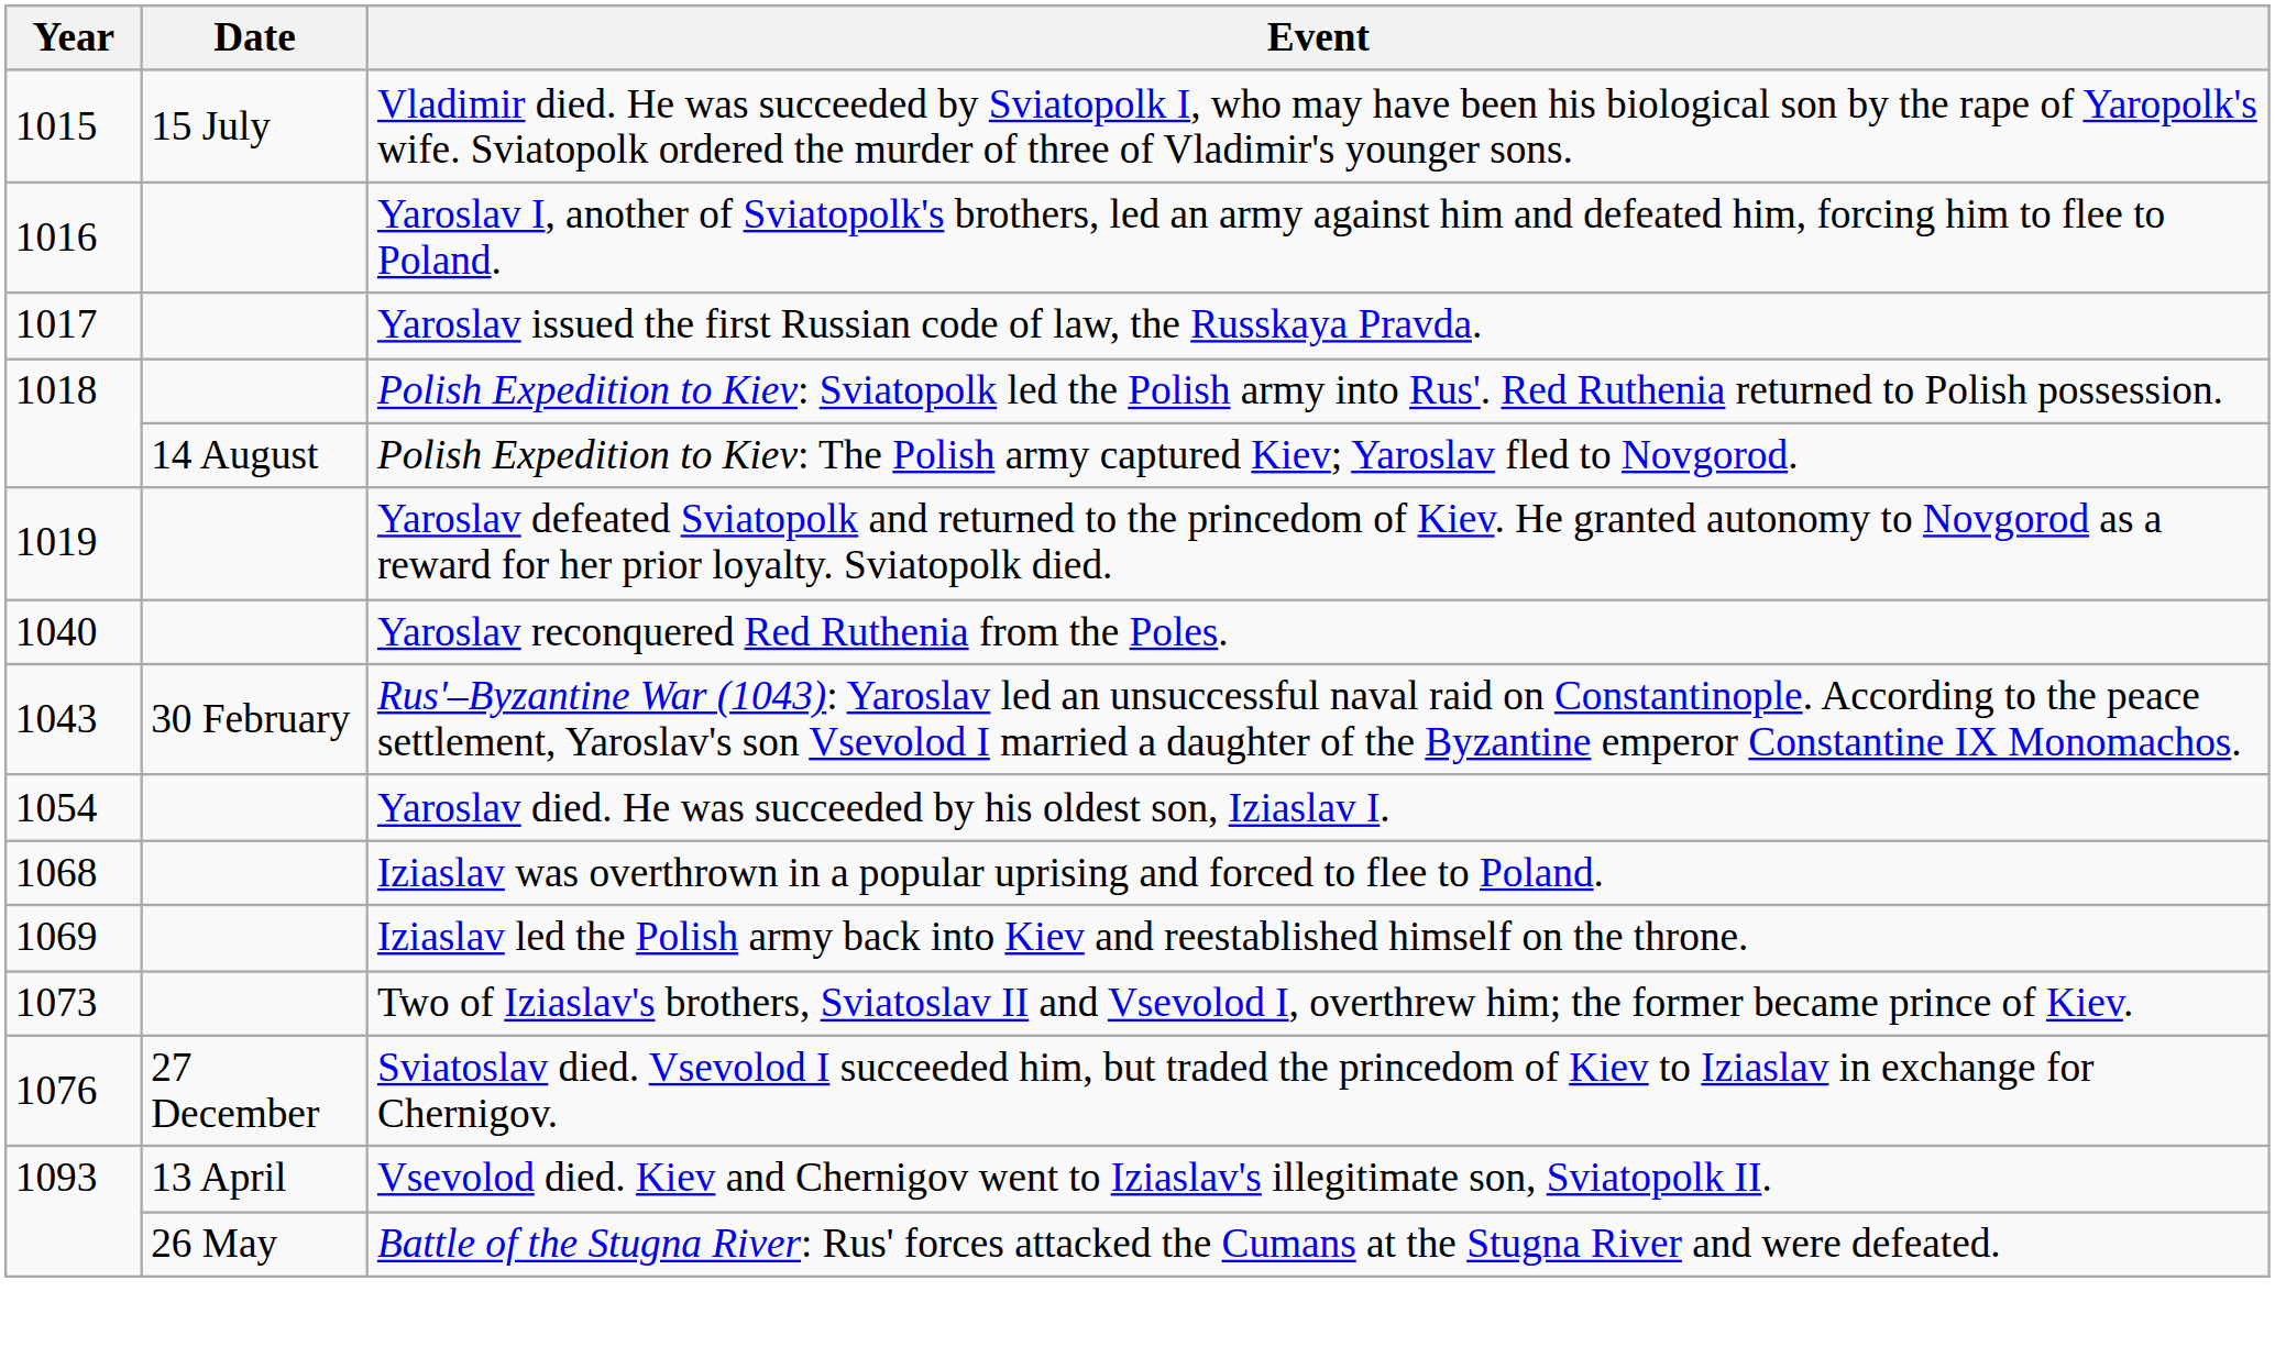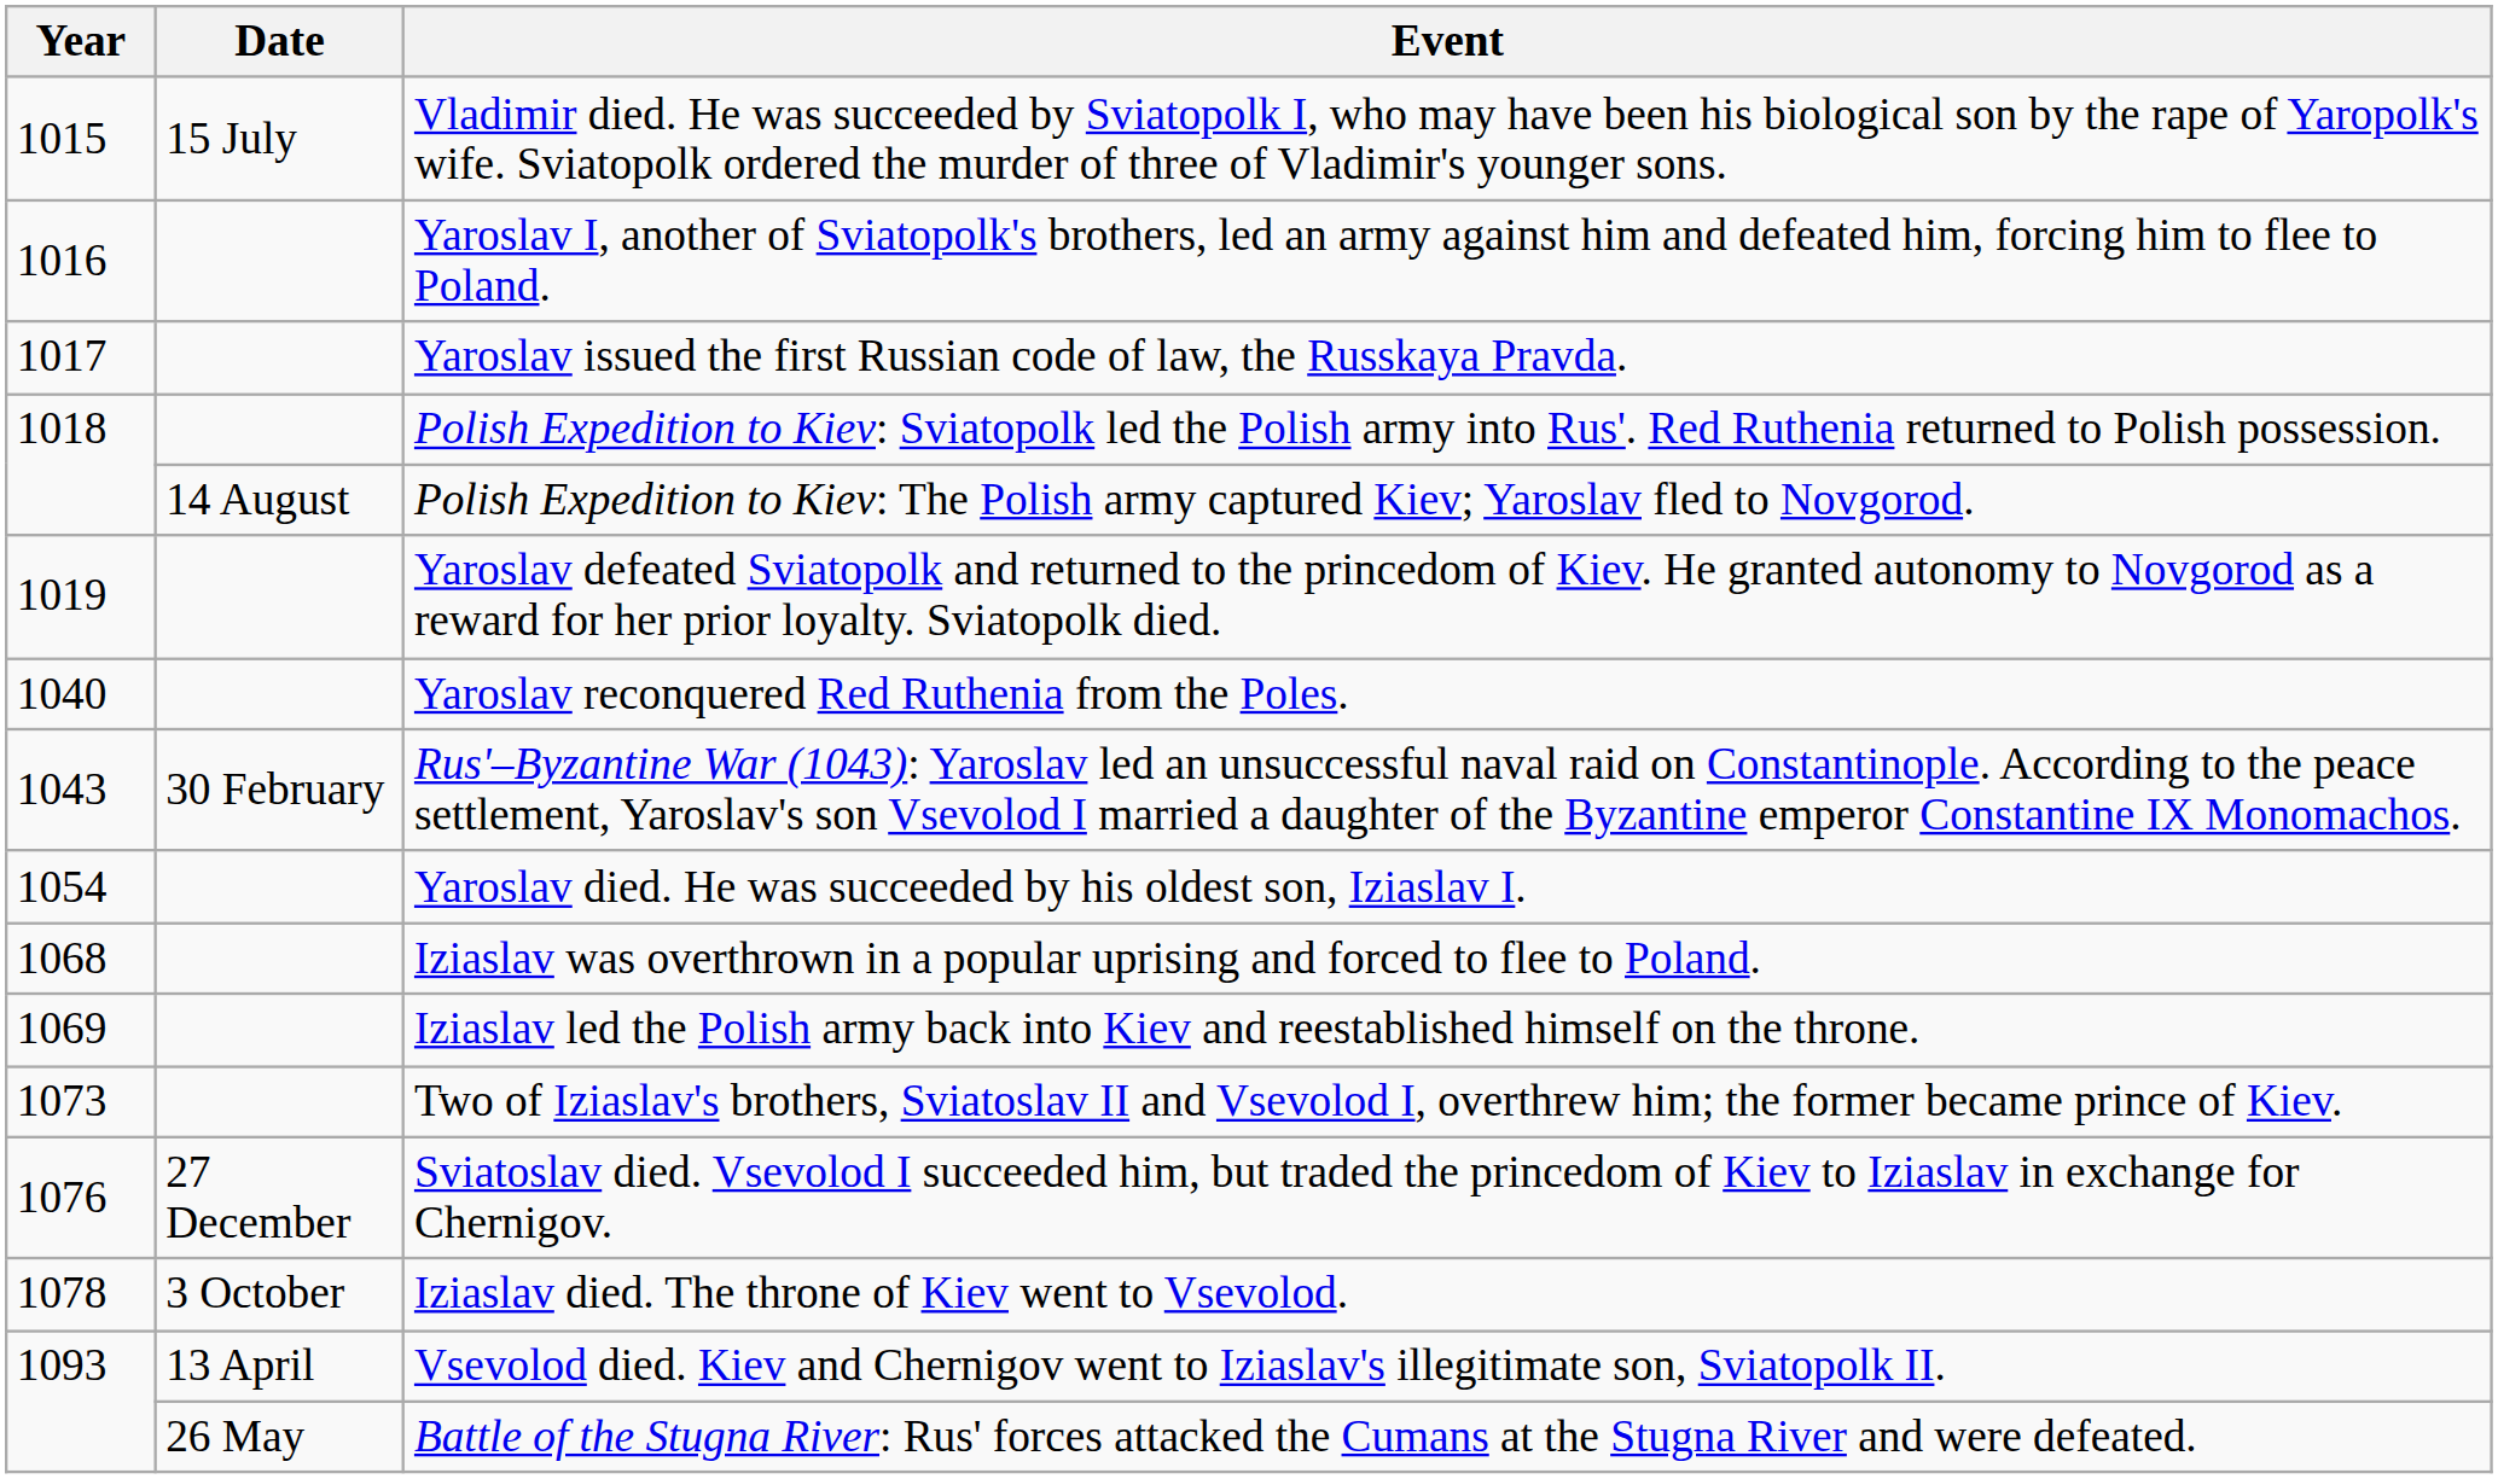 <table class="wikitable" width="100%">
 <tr>
 <th style="width:6%">Year</th>
 <th style="width:10%">Date</th>
 <th>Event</th>
 </tr>
 <tr>
 <td>1015</td>
 <td>15 July</td>
 <td><a href='#'>Vladimir</a> died. He was succeeded by <a href='#'>Sviatopolk I</a>, who may have been his biological son by the rape of <a href='#'>Yaropolk's</a> wife. Sviatopolk ordered the murder of three of Vladimir's younger sons.</td>
 </tr>
 <tr>
 <td>1016</td>
 <td></td>
 <td><a href='#'>Yaroslav I</a>, another of <a href='#'>Sviatopolk's</a> brothers, led an army against him and defeated him, forcing him to flee to <a href='#'>Poland</a>.</td>
 </tr>
 <tr>
 <td>1017</td>
 <td></td>
 <td><a href='#'>Yaroslav</a> issued the first Russian code of law, the <a href='#'>Russkaya Pravda</a>.</td>
 </tr>
 <tr>
 <td rowspan="2" valign="top">1018</td>
 <td></td>
 <td><em><a href='#'>Polish Expedition to Kiev</a></em>: <a href='#'>Sviatopolk</a> led the <a href='#'>Polish</a> army into <a href='#'>Rus'</a>. <a href='#'>Red Ruthenia</a> returned to Polish possession.</td>
 </tr>
 <tr>
 <td>14 August</td>
 <td><em>Polish Expedition to Kiev</em>: The <a href='#'>Polish</a> army captured <a href='#'>Kiev</a>; <a href='#'>Yaroslav</a> fled to <a href='#'>Novgorod</a>.</td>
 </tr>
 <tr>
 <td>1019</td>
 <td></td>
 <td><a href='#'>Yaroslav</a> defeated <a href='#'>Sviatopolk</a> and returned to the princedom of <a href='#'>Kiev</a>. He granted autonomy to <a href='#'>Novgorod</a> as a reward for her prior loyalty. Sviatopolk died.</td>
 </tr>
 <tr>
 <td>1040</td>
 <td></td>
 <td><a href='#'>Yaroslav</a> reconquered <a href='#'>Red Ruthenia</a> from the <a href='#'>Poles</a>.</td>
 </tr>
 <tr>
 <td>1043</td>
 <td>30 February</td>
 <td><em><a href='#'>Rus'–Byzantine War (1043)</a></em>: <a href='#'>Yaroslav</a> led an unsuccessful naval raid on <a href='#'>Constantinople</a>. According to the peace settlement, Yaroslav's son <a href='#'>Vsevolod I</a> married a daughter of the <a href='#'>Byzantine</a> emperor <a href='#'>Constantine IX Monomachos</a>.</td>
 </tr>
 <tr>
 <td>1054</td>
 <td></td>
 <td><a href='#'>Yaroslav</a> died. He was succeeded by his oldest son, <a href='#'>Iziaslav I</a>.</td>
 </tr>
 <tr>
 <td>1068</td>
 <td></td>
 <td><a href='#'>Iziaslav</a> was overthrown in a popular uprising and forced to flee to <a href='#'>Poland</a>.</td>
 </tr>
 <tr>
 <td>1069</td>
 <td></td>
 <td><a href='#'>Iziaslav</a> led the <a href='#'>Polish</a> army back into <a href='#'>Kiev</a> and reestablished himself on the throne.</td>
 </tr>
 <tr>
 <td>1073</td>
 <td></td>
 <td>Two of <a href='#'>Iziaslav's</a> brothers, <a href='#'>Sviatoslav II</a> and <a href='#'>Vsevolod I</a>, overthrew him; the former became prince of <a href='#'>Kiev</a>.</td>
 </tr>
 <tr>
 <td>1076</td>
 <td>27 December</td>
 <td><a href='#'>Sviatoslav</a> died. <a href='#'>Vsevolod I</a> succeeded him, but traded the princedom of <a href='#'>Kiev</a> to <a href='#'>Iziaslav</a> in exchange for Chernigov.</td>
 </tr>
 <tr>
+<td>1078</td>
+<td>3 October</td>
+<td><a href='#'>Iziaslav</a> died. The throne of <a href='#'>Kiev</a> went to <a href='#'>Vsevolod</a>.</td>
+</tr>
+<tr>
 <td rowspan="2" valign="top">1093</td>
 <td>13 April</td>
 <td><a href='#'>Vsevolod</a> died. <a href='#'>Kiev</a> and Chernigov went to <a href='#'>Iziaslav's</a> illegitimate son, <a href='#'>Sviatopolk II</a>.</td>
 </tr>
 <tr>
 <td>26 May</td>
 <td><em><a href='#'>Battle of the Stugna River</a></em>: Rus' forces attacked the <a href='#'>Cumans</a> at the <a href='#'>Stugna River</a> and were defeated.</td>
 </tr>
 </table>
